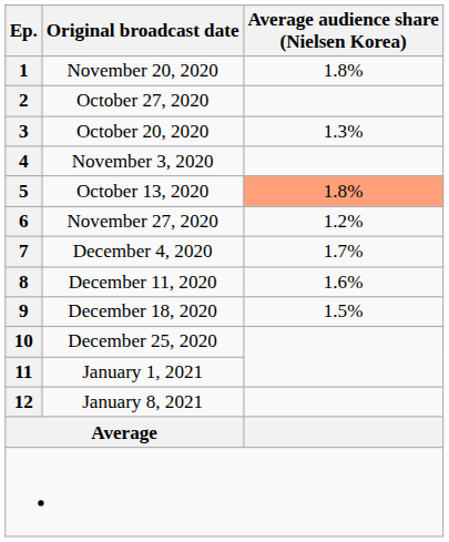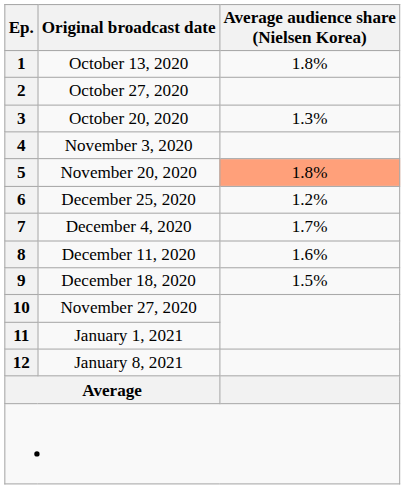 <table class="wikitable" style="text-align:center;max-width:450px; margin-left: auto; margin-right: auto; border: none;">
 <tr>
 </tr>
 <tr>
 <th>Ep.</th>
 <th>Original broadcast date</th>
 <th>Average audience share<br>(Nielsen Korea)</th>
 </tr>
 <tr>
 <th>1</th>
-<td>November 20, 2020</td>
+<td>October 13, 2020</td>
 <td>1.8%</td>
 </tr>
 <tr>
 <th>2</th>
 <td>October 27, 2020</td>
 <td></td>
 </tr>
 <tr>
 <th>3</th>
 <td>October 20, 2020</td>
 <td>1.3%</td>
 </tr>
 <tr>
 <th>4</th>
 <td>November 3, 2020</td>
 <td></td>
 </tr>
 <tr>
 <th>5</th>
-<td>October 13, 2020</td>
+<td>November 20, 2020</td>
 <td style="background: lightsalmon;">1.8%</td>
 </tr>
 <tr>
 <th>6</th>
-<td>November 27, 2020</td>
+<td>December 25, 2020</td>
 <td>1.2%</td>
 </tr>
 <tr>
 <th>7</th>
 <td>December 4, 2020</td>
 <td>1.7%</td>
 </tr>
 <tr>
 <th>8</th>
 <td>December 11, 2020</td>
 <td>1.6%</td>
 </tr>
 <tr>
 <th>9</th>
 <td>December 18, 2020</td>
 <td>1.5%</td>
 </tr>
 <tr>
 <th>10</th>
-<td>December 25, 2020</td>
+<td>November 27, 2020</td>
 <td rowspan=2></td>
 </tr>
 <tr>
 <th>11</th>
 <td>January 1, 2021</td>
 </tr>
 <tr>
 <th>12</th>
 <td>January 8, 2021</td>
 <td></td>
 </tr>
 <tr>
 <th colspan="2">Average</th>
 <th></th>
 </tr>
 <tr>
 <td colspan="4"><br><ul><li></li></ul></td>
 </tr>
 </table>
